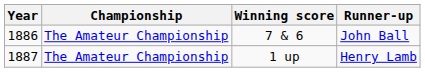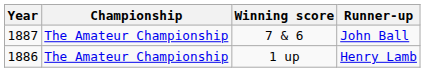 <table class="wikitable">
 <tr>
 <th>Year</th>
 <th>Championship</th>
 <th>Winning score</th>
 <th>Runner-up</th>
 </tr>
 <tr>
-<td>1886</td>
+<td>1887</td>
 <td><a href='#'>The Amateur Championship</a></td>
 <td align=center>7 & 6</td>
 <td> <a href='#'>John Ball</a></td>
 </tr>
 <tr>
-<td>1887</td>
+<td>1886</td>
 <td><a href='#'>The Amateur Championship</a></td>
 <td align=center>1 up</td>
 <td> <a href='#'>Henry Lamb</a></td>
 </tr>
 </table>
